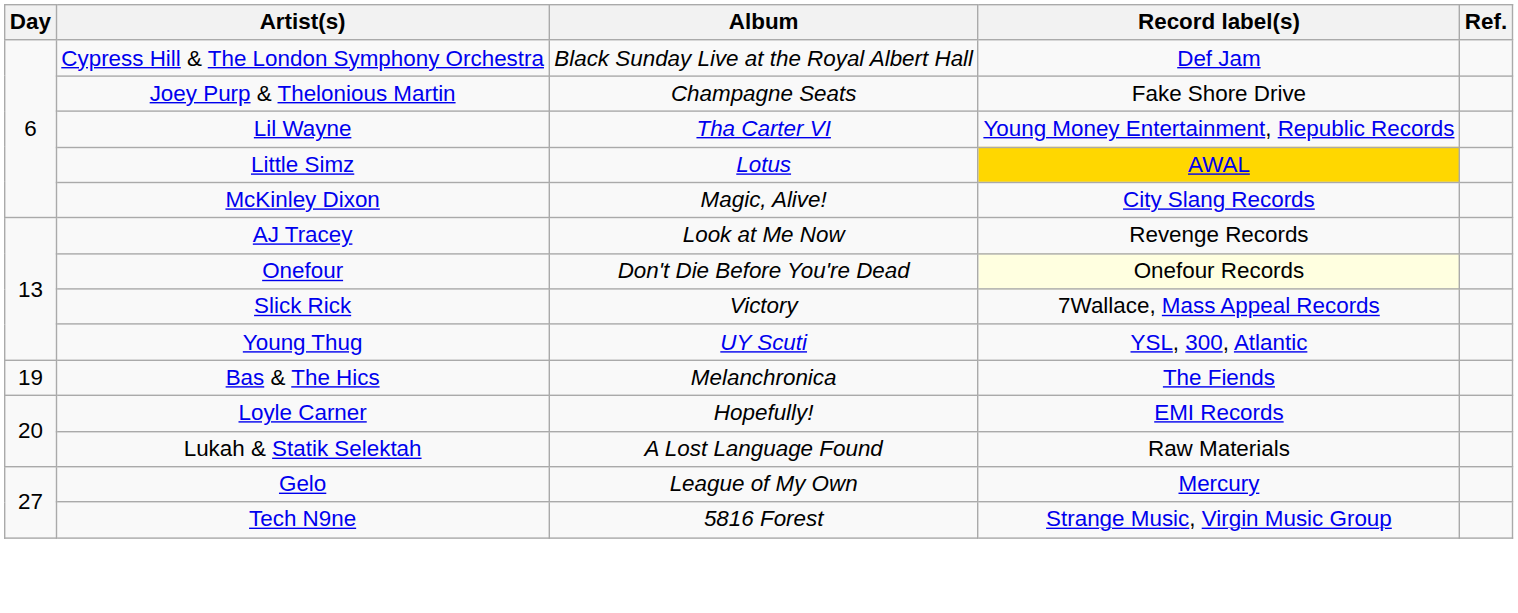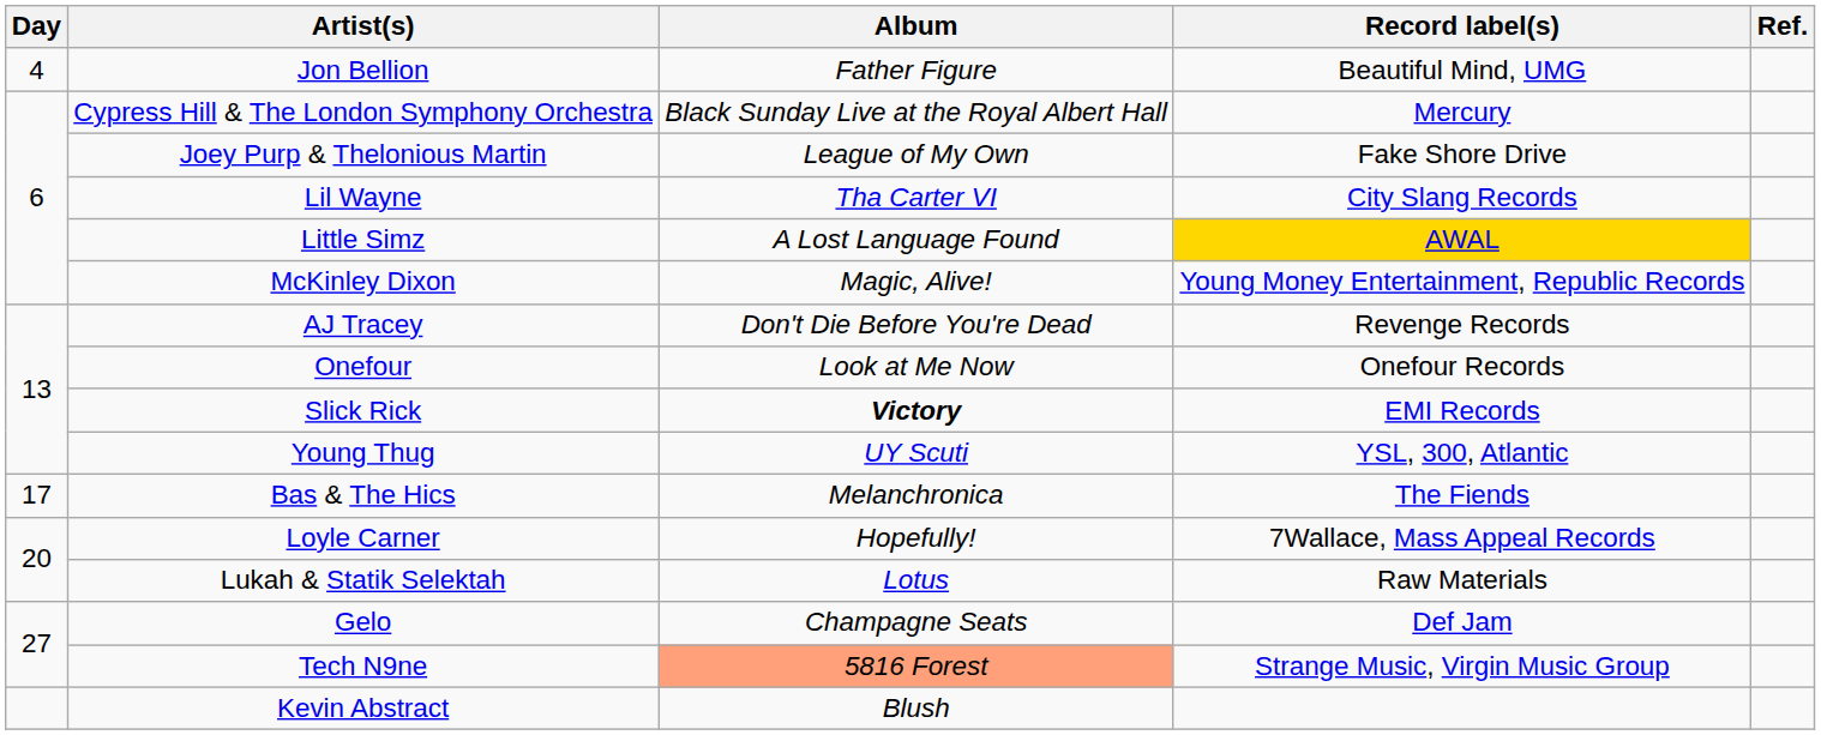 <table class="wikitable" style="text-align:center;">
 <tr>
 <th scope="col">Day</th>
 <th scope="col">Artist(s)</th>
 <th scope="col">Album</th>
 <th scope="col">Record label(s)</th>
 <th scope="col">Ref.</th>
 </tr>
 <tr>
+<td>4</td>
+<td><a href='#'>Jon Bellion</a></td>
+<td><em>Father Figure</em></td>
+<td>Beautiful Mind, <a href='#'>UMG</a></td>
+<td></td>
+</tr>
+<tr>
 <td rowspan="5">6</td>
 <td><a href='#'>Cypress Hill</a> & <a href='#'>The London Symphony Orchestra</a></td>
 <td><em>Black Sunday Live at the Royal Albert Hall</em></td>
-<td><a href='#'>Def Jam</a></td>
+<td><a href='#'>Mercury</a></td>
 <td></td>
 </tr>
 <tr>
 <td><a href='#'>Joey Purp</a> & <a href='#'>Thelonious Martin</a></td>
-<td><em>Champagne Seats</em></td>
+<td><em>League of My Own</em></td>
 <td>Fake Shore Drive</td>
 <td></td>
 </tr>
 <tr>
 <td><a href='#'>Lil Wayne</a></td>
 <td><em><a href='#'>Tha Carter VI</a></em></td>
-<td><a href='#'>Young Money Entertainment</a>, <a href='#'>Republic Records</a></td>
+<td><a href='#'>City Slang Records</a></td>
 <td></td>
 </tr>
 <tr>
 <td><a href='#'>Little Simz</a></td>
-<td><em><a href='#'>Lotus</a></em></td>
+<td><em>A Lost Language Found</em></td>
 <td style="background: gold;"><a href='#'>AWAL</a></td>
 <td></td>
 </tr>
 <tr>
 <td><a href='#'>McKinley Dixon</a></td>
 <td><em>Magic, Alive!</em></td>
-<td><a href='#'>City Slang Records</a></td>
+<td><a href='#'>Young Money Entertainment</a>, <a href='#'>Republic Records</a></td>
 <td></td>
 </tr>
 <tr>
 <td rowspan="4">13</td>
 <td><a href='#'>AJ Tracey</a></td>
-<td><em>Look at Me Now</em></td>
+<td><em>Don't Die Before You're Dead</em></td>
 <td>Revenge Records</td>
 <td></td>
 </tr>
 <tr>
 <td><a href='#'>Onefour</a></td>
-<td><em>Don't Die Before You're Dead</em></td>
-<td style="background: lightyellow;">Onefour Records</td>
+<td><em>Look at Me Now</em></td>
+<td>Onefour Records</td>
 <td></td>
 </tr>
 <tr>
 <td><a href='#'>Slick Rick</a></td>
-<td><em>Victory</em></td>
-<td>7Wallace, <a href='#'>Mass Appeal Records</a></td>
+<td><strong><em>Victory</em></strong></td>
+<td><a href='#'>EMI Records</a></td>
 <td></td>
 </tr>
 <tr>
 <td><a href='#'>Young Thug</a></td>
 <td><em><a href='#'>UY Scuti</a></em></td>
 <td><a href='#'>YSL</a>, <a href='#'>300</a>, <a href='#'>Atlantic</a></td>
 <td></td>
 </tr>
 <tr>
-<td>19</td>
+<td>17</td>
 <td><a href='#'>Bas</a> & <a href='#'>The Hics</a></td>
 <td><em>Melanchronica</em></td>
 <td><a href='#'>The Fiends</a></td>
 <td></td>
 </tr>
 <tr>
 <td rowspan="2">20</td>
 <td><a href='#'>Loyle Carner</a></td>
 <td><em>Hopefully!</em></td>
-<td><a href='#'>EMI Records</a></td>
+<td>7Wallace, <a href='#'>Mass Appeal Records</a></td>
 <td></td>
 </tr>
 <tr>
 <td>Lukah & <a href='#'>Statik Selektah</a></td>
-<td><em>A Lost Language Found</em></td>
+<td><em><a href='#'>Lotus</a></em></td>
 <td>Raw Materials</td>
 <td></td>
 </tr>
 <tr>
 <td rowspan="2">27</td>
 <td><a href='#'>Gelo</a></td>
-<td><em>League of My Own</em></td>
-<td><a href='#'>Mercury</a></td>
+<td><em>Champagne Seats</em></td>
+<td><a href='#'>Def Jam</a></td>
 <td></td>
 </tr>
 <tr>
 <td><a href='#'>Tech N9ne</a></td>
-<td><em>5816 Forest</em></td>
+<td style="background: lightsalmon;"><em>5816 Forest</em></td>
 <td><a href='#'>Strange Music</a>, <a href='#'>Virgin Music Group</a></td>
 <td></td>
 </tr>
+<tr>
+<td></td>
+<td><a href='#'>Kevin Abstract</a></td>
+<td><em>Blush</em></td>
+<td></td>
+<td></td>
+</tr>
 </table>
